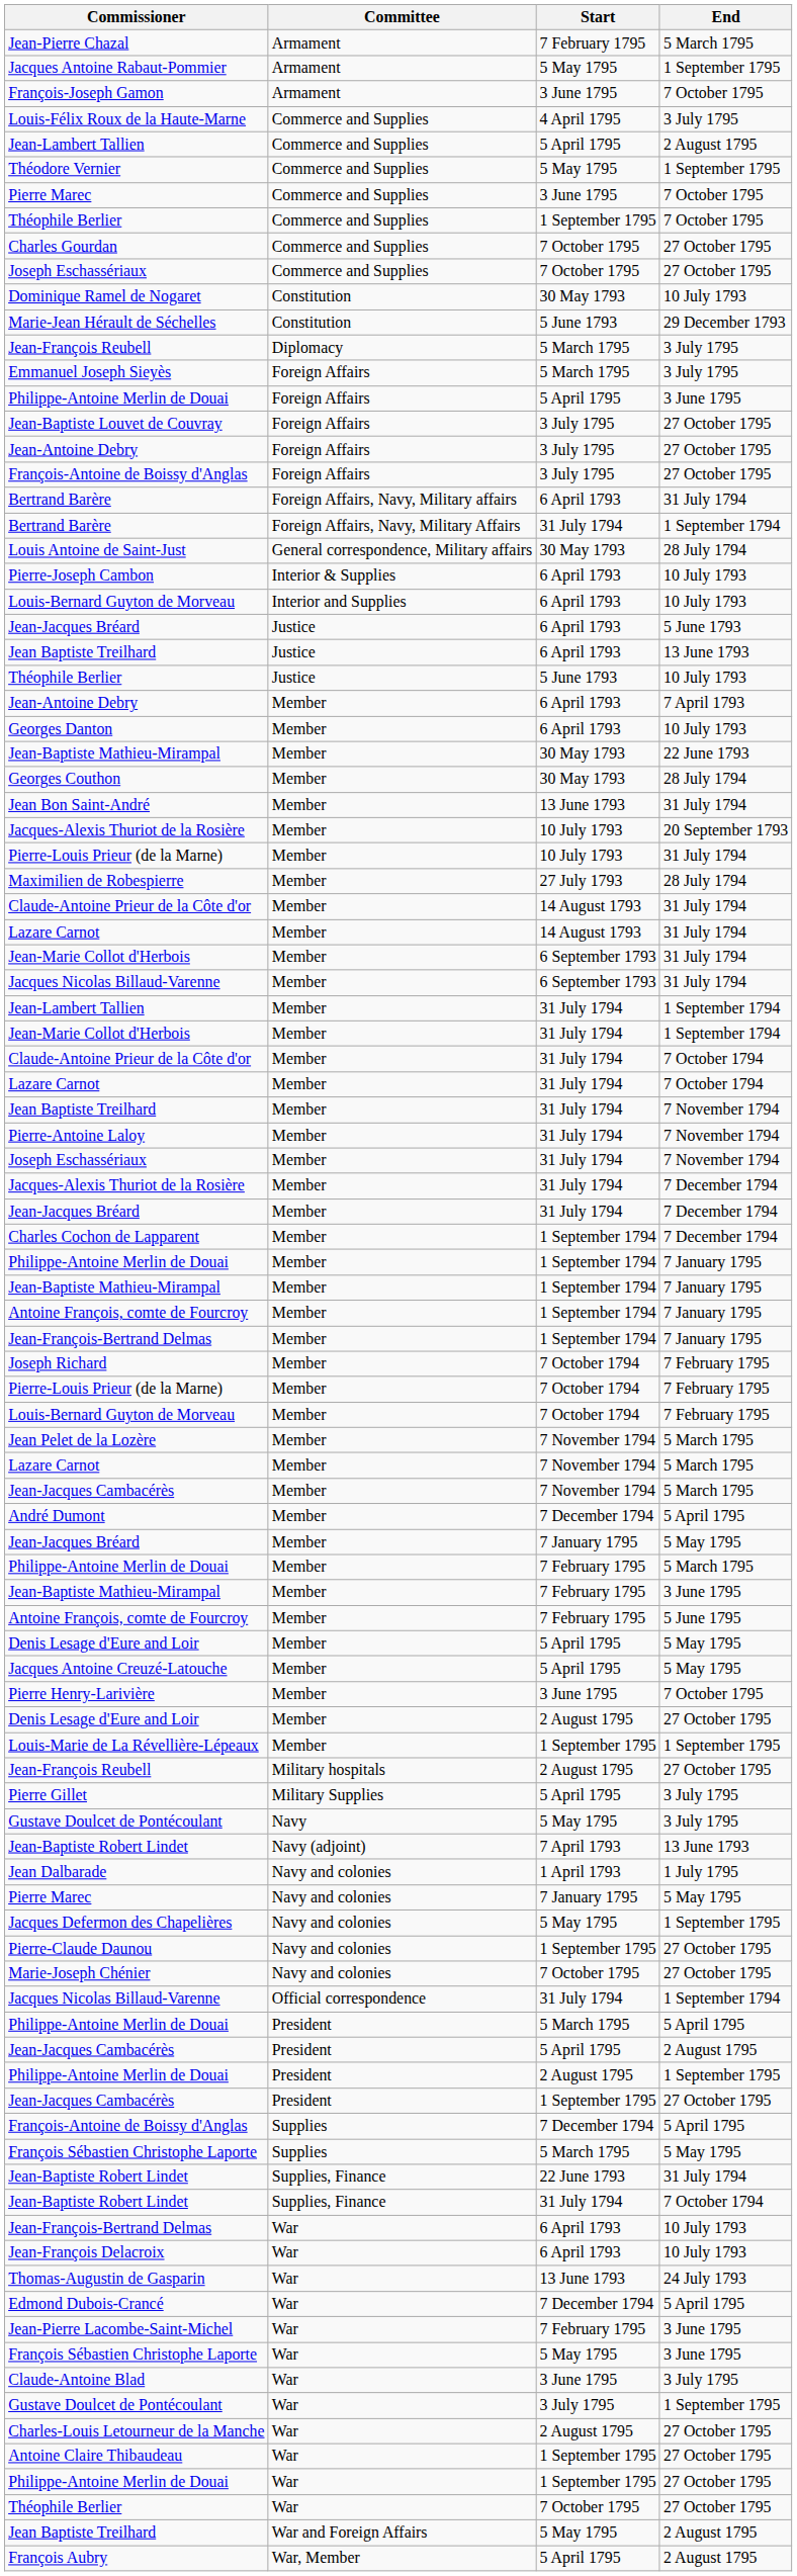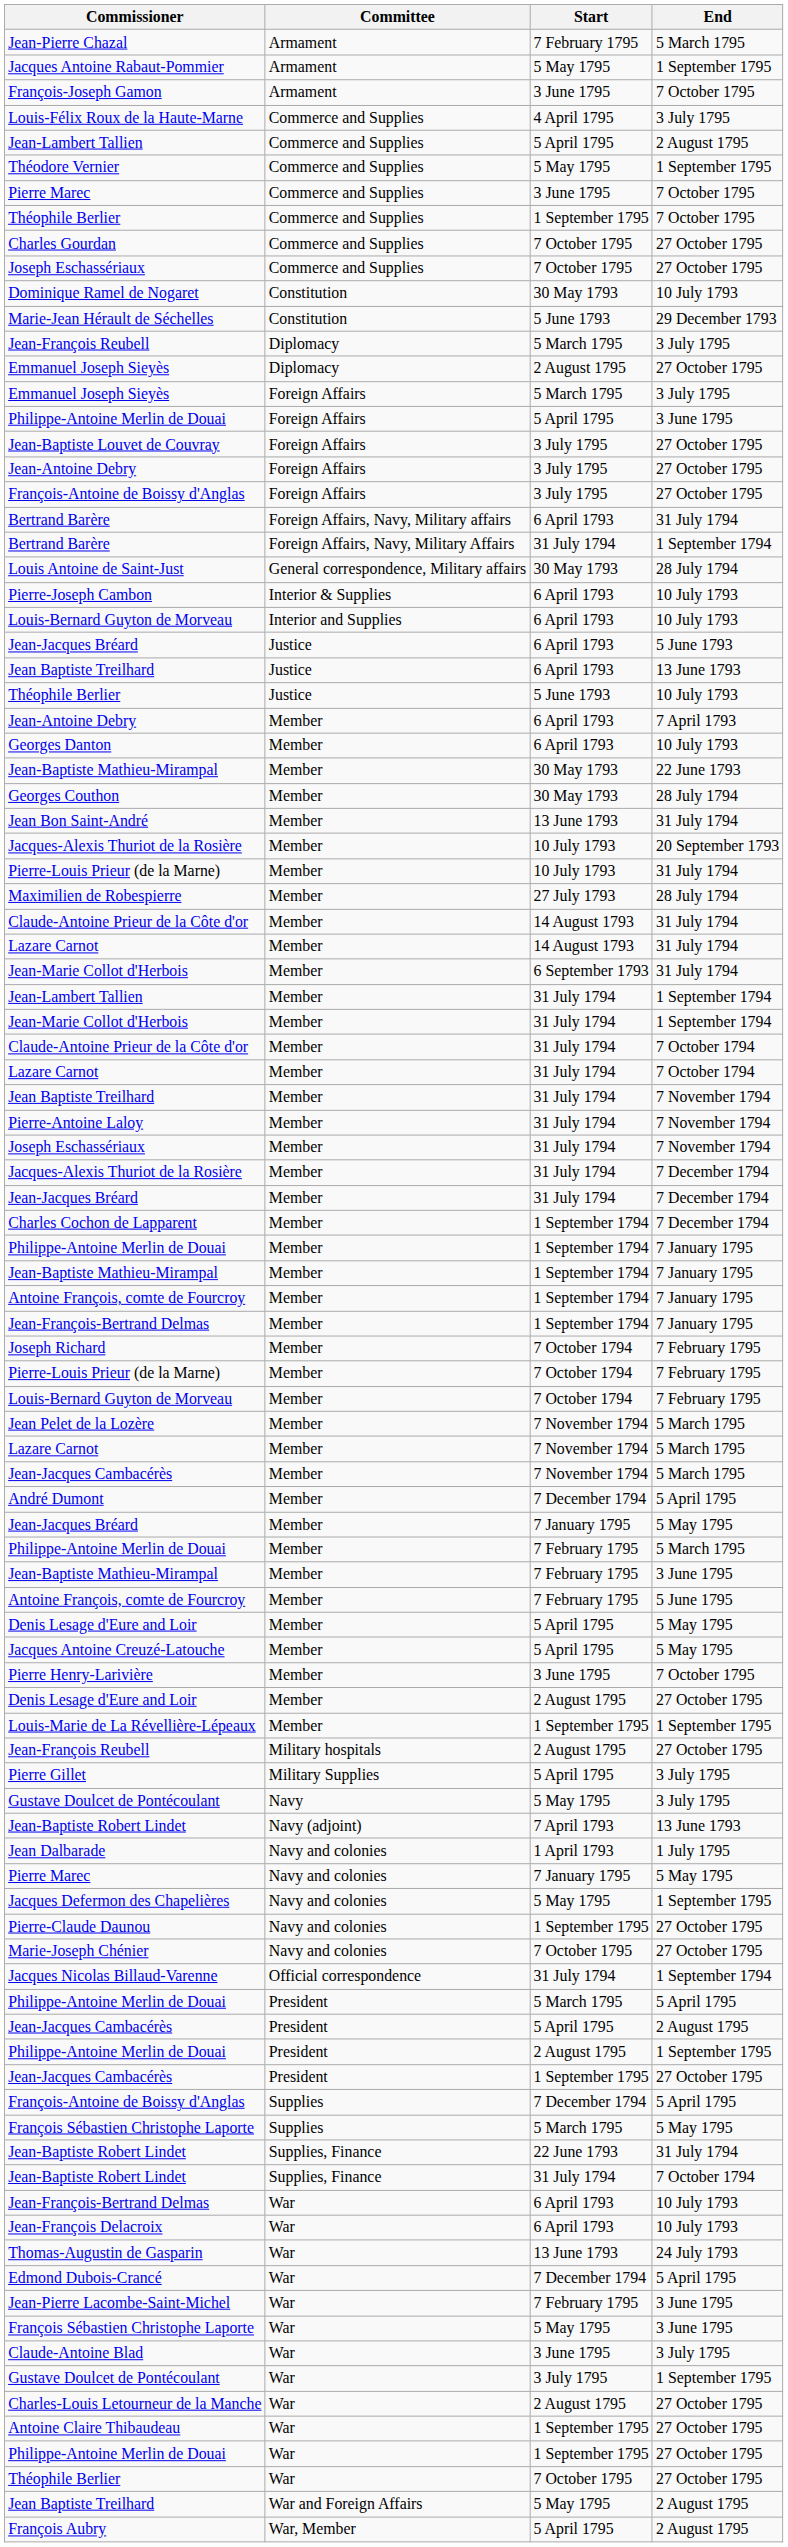 <table class="wikitable sortable">
 <tr>
 <th>Commissioner</th>
 <th>Committee</th>
 <th>Start</th>
 <th>End</th>
 </tr>
 <tr>
 <td><a href='#'>Jean-Pierre Chazal</a></td>
 <td>Armament</td>
 <td>7 February 1795</td>
 <td>5 March 1795</td>
 </tr>
 <tr>
 <td><a href='#'>Jacques Antoine Rabaut-Pommier</a></td>
 <td>Armament</td>
 <td>5 May 1795</td>
 <td>1 September 1795</td>
 </tr>
 <tr>
 <td><a href='#'>François-Joseph Gamon</a></td>
 <td>Armament</td>
 <td>3 June 1795</td>
 <td>7 October 1795</td>
 </tr>
 <tr>
 <td><a href='#'>Louis-Félix Roux de la Haute-Marne</a></td>
 <td>Commerce and Supplies</td>
 <td>4 April 1795</td>
 <td>3 July 1795</td>
 </tr>
 <tr>
 <td><a href='#'>Jean-Lambert Tallien</a></td>
 <td>Commerce and Supplies</td>
 <td>5 April 1795</td>
 <td>2 August 1795</td>
 </tr>
 <tr>
 <td><a href='#'>Théodore Vernier</a></td>
 <td>Commerce and Supplies</td>
 <td>5 May 1795</td>
 <td>1 September 1795</td>
 </tr>
 <tr>
 <td><a href='#'>Pierre Marec</a></td>
 <td>Commerce and Supplies</td>
 <td>3 June 1795</td>
 <td>7 October 1795</td>
 </tr>
 <tr>
 <td><a href='#'>Théophile Berlier</a></td>
 <td>Commerce and Supplies</td>
 <td>1 September 1795</td>
 <td>7 October 1795</td>
 </tr>
 <tr>
 <td><a href='#'>Charles Gourdan</a></td>
 <td>Commerce and Supplies</td>
 <td>7 October 1795</td>
 <td>27 October 1795</td>
 </tr>
 <tr>
 <td><a href='#'>Joseph Eschassériaux</a></td>
 <td>Commerce and Supplies</td>
 <td>7 October 1795</td>
 <td>27 October 1795</td>
 </tr>
 <tr>
 <td><a href='#'>Dominique Ramel de Nogaret</a></td>
 <td>Constitution</td>
 <td>30 May 1793</td>
 <td>10 July 1793</td>
 </tr>
 <tr>
 <td><a href='#'>Marie-Jean Hérault de Séchelles</a></td>
 <td>Constitution</td>
 <td>5 June 1793</td>
 <td>29 December 1793</td>
 </tr>
 <tr>
 <td Jean-François Rewbell><a href='#'>Jean-François Reubell</a></td>
 <td>Diplomacy</td>
 <td>5 March 1795</td>
 <td>3 July 1795</td>
+</tr>
+<tr>
+<td><a href='#'>Emmanuel Joseph Sieyès</a></td>
+<td>Diplomacy</td>
+<td>2 August 1795</td>
+<td>27 October 1795</td>
 </tr>
 <tr>
 <td><a href='#'>Emmanuel Joseph Sieyès</a></td>
 <td>Foreign Affairs</td>
 <td>5 March 1795</td>
 <td>3 July 1795</td>
 </tr>
 <tr>
 <td><a href='#'>Philippe-Antoine Merlin de Douai</a></td>
 <td>Foreign Affairs</td>
 <td>5 April 1795</td>
 <td>3 June 1795</td>
 </tr>
 <tr>
 <td><a href='#'>Jean-Baptiste Louvet de Couvray</a></td>
 <td>Foreign Affairs</td>
 <td>3 July 1795</td>
 <td>27 October 1795</td>
 </tr>
 <tr>
 <td><a href='#'>Jean-Antoine Debry</a></td>
 <td>Foreign Affairs</td>
 <td>3 July 1795</td>
 <td>27 October 1795</td>
 </tr>
 <tr>
 <td><a href='#'>François-Antoine de Boissy d'Anglas</a></td>
 <td>Foreign Affairs</td>
 <td>3 July 1795</td>
 <td>27 October 1795</td>
 </tr>
 <tr>
 <td><a href='#'>Bertrand Barère</a></td>
 <td>Foreign Affairs, Navy, Military affairs</td>
 <td>6 April 1793</td>
 <td>31 July 1794</td>
 </tr>
 <tr>
 <td><a href='#'>Bertrand Barère</a></td>
 <td>Foreign Affairs, Navy, Military Affairs</td>
 <td>31 July 1794</td>
 <td>1 September 1794</td>
 </tr>
 <tr>
 <td><a href='#'>Louis Antoine de Saint-Just</a></td>
 <td>General correspondence, Military affairs</td>
 <td>30 May 1793</td>
 <td>28 July 1794</td>
 </tr>
 <tr>
 <td><a href='#'>Pierre-Joseph Cambon</a></td>
 <td>Interior & Supplies</td>
 <td>6 April 1793</td>
 <td>10 July 1793</td>
 </tr>
 <tr>
 <td><a href='#'>Louis-Bernard Guyton de Morveau</a></td>
 <td>Interior and Supplies</td>
 <td>6 April 1793</td>
 <td>10 July 1793</td>
 </tr>
 <tr>
 <td><a href='#'>Jean-Jacques Bréard</a></td>
 <td>Justice</td>
 <td>6 April 1793</td>
 <td>5 June 1793</td>
 </tr>
 <tr>
 <td><a href='#'>Jean Baptiste Treilhard</a></td>
 <td>Justice</td>
 <td>6 April 1793</td>
 <td>13 June 1793</td>
 </tr>
 <tr>
 <td><a href='#'>Théophile Berlier</a></td>
 <td>Justice</td>
 <td>5 June 1793</td>
 <td>10 July 1793</td>
 </tr>
 <tr>
 <td><a href='#'>Jean-Antoine Debry</a></td>
 <td>Member</td>
 <td>6 April 1793</td>
 <td>7 April 1793</td>
 </tr>
 <tr>
 <td><a href='#'>Georges Danton</a></td>
 <td>Member</td>
 <td>6 April 1793</td>
 <td>10 July 1793</td>
 </tr>
 <tr>
 <td><a href='#'>Jean-Baptiste Mathieu-Mirampal</a></td>
 <td>Member</td>
 <td>30 May 1793</td>
 <td>22 June 1793</td>
 </tr>
 <tr>
 <td><a href='#'>Georges Couthon</a></td>
 <td>Member</td>
 <td>30 May 1793</td>
 <td>28 July 1794</td>
 </tr>
 <tr>
 <td><a href='#'>Jean Bon Saint-André</a></td>
 <td>Member</td>
 <td>13 June 1793</td>
 <td>31 July 1794</td>
 </tr>
 <tr>
 <td><a href='#'>Jacques-Alexis Thuriot de la Rosière</a></td>
 <td>Member</td>
 <td>10 July 1793</td>
 <td>20 September 1793</td>
 </tr>
 <tr>
 <td><a href='#'>Pierre-Louis Prieur</a> (de la Marne)</td>
 <td>Member</td>
 <td>10 July 1793</td>
 <td>31 July 1794</td>
 </tr>
 <tr>
 <td><a href='#'>Maximilien de Robespierre</a></td>
 <td>Member</td>
 <td>27 July 1793</td>
 <td>28 July 1794</td>
 </tr>
 <tr>
 <td><a href='#'>Claude-Antoine Prieur de la Côte d'or</a></td>
 <td>Member</td>
 <td>14 August 1793</td>
 <td>31 July 1794</td>
 </tr>
 <tr>
 <td><a href='#'>Lazare Carnot</a></td>
 <td>Member</td>
 <td>14 August 1793</td>
 <td>31 July 1794</td>
 </tr>
 <tr>
 <td><a href='#'>Jean-Marie Collot d'Herbois</a></td>
-<td>Member</td>
-<td>6 September 1793</td>
-<td>31 July 1794</td>
-</tr>
-<tr>
-<td><a href='#'>Jacques Nicolas Billaud-Varenne</a></td>
 <td>Member</td>
 <td>6 September 1793</td>
 <td>31 July 1794</td>
 </tr>
 <tr>
 <td><a href='#'>Jean-Lambert Tallien</a></td>
 <td>Member</td>
 <td>31 July 1794</td>
 <td>1 September 1794</td>
 </tr>
 <tr>
 <td><a href='#'>Jean-Marie Collot d'Herbois</a></td>
 <td>Member</td>
 <td>31 July 1794</td>
 <td>1 September 1794</td>
 </tr>
 <tr>
 <td><a href='#'>Claude-Antoine Prieur de la Côte d'or</a></td>
 <td>Member</td>
 <td>31 July 1794</td>
 <td>7 October 1794</td>
 </tr>
 <tr>
 <td><a href='#'>Lazare Carnot</a></td>
 <td>Member</td>
 <td>31 July 1794</td>
 <td>7 October 1794</td>
 </tr>
 <tr>
 <td><a href='#'>Jean Baptiste Treilhard</a></td>
 <td>Member</td>
 <td>31 July 1794</td>
 <td>7 November 1794</td>
 </tr>
 <tr>
 <td><a href='#'>Pierre-Antoine Laloy</a></td>
 <td>Member</td>
 <td>31 July 1794</td>
 <td>7 November 1794</td>
 </tr>
 <tr>
 <td><a href='#'>Joseph Eschassériaux</a></td>
 <td>Member</td>
 <td>31 July 1794</td>
 <td>7 November 1794</td>
 </tr>
 <tr>
 <td><a href='#'>Jacques-Alexis Thuriot de la Rosière</a></td>
 <td>Member</td>
 <td>31 July 1794</td>
 <td>7 December 1794</td>
 </tr>
 <tr>
 <td><a href='#'>Jean-Jacques Bréard</a></td>
 <td>Member</td>
 <td>31 July 1794</td>
 <td>7 December 1794</td>
 </tr>
 <tr>
 <td><a href='#'>Charles Cochon de Lapparent</a></td>
 <td>Member</td>
 <td>1 September 1794</td>
 <td>7 December 1794</td>
 </tr>
 <tr>
 <td><a href='#'>Philippe-Antoine Merlin de Douai</a></td>
 <td>Member</td>
 <td>1 September 1794</td>
 <td>7 January 1795</td>
 </tr>
 <tr>
 <td><a href='#'>Jean-Baptiste Mathieu-Mirampal</a></td>
 <td>Member</td>
 <td>1 September 1794</td>
 <td>7 January 1795</td>
 </tr>
 <tr>
 <td><a href='#'>Antoine François, comte de Fourcroy</a></td>
 <td>Member</td>
 <td>1 September 1794</td>
 <td>7 January 1795</td>
 </tr>
 <tr>
 <td><a href='#'>Jean-François-Bertrand Delmas</a></td>
 <td>Member</td>
 <td>1 September 1794</td>
 <td>7 January 1795</td>
 </tr>
 <tr>
 <td><a href='#'>Joseph Richard</a></td>
 <td>Member</td>
 <td>7 October 1794</td>
 <td>7 February 1795</td>
 </tr>
 <tr>
 <td><a href='#'>Pierre-Louis Prieur</a> (de la Marne)</td>
 <td>Member</td>
 <td>7 October 1794</td>
 <td>7 February 1795</td>
 </tr>
 <tr>
 <td><a href='#'>Louis-Bernard Guyton de Morveau</a></td>
 <td>Member</td>
 <td>7 October 1794</td>
 <td>7 February 1795</td>
 </tr>
 <tr>
 <td><a href='#'>Jean Pelet de la Lozère</a></td>
 <td>Member</td>
 <td>7 November 1794</td>
 <td>5 March 1795</td>
 </tr>
 <tr>
 <td><a href='#'>Lazare Carnot</a></td>
 <td>Member</td>
 <td>7 November 1794</td>
 <td>5 March 1795</td>
 </tr>
 <tr>
 <td><a href='#'>Jean-Jacques Cambacérès</a></td>
 <td>Member</td>
 <td>7 November 1794</td>
 <td>5 March 1795</td>
 </tr>
 <tr>
 <td><a href='#'>André Dumont</a></td>
 <td>Member</td>
 <td>7 December 1794</td>
 <td>5 April 1795</td>
 </tr>
 <tr>
 <td><a href='#'>Jean-Jacques Bréard</a></td>
 <td>Member</td>
 <td>7 January 1795</td>
 <td>5 May 1795</td>
 </tr>
 <tr>
 <td><a href='#'>Philippe-Antoine Merlin de Douai</a></td>
 <td>Member</td>
 <td>7 February 1795</td>
 <td>5 March 1795</td>
 </tr>
 <tr>
 <td><a href='#'>Jean-Baptiste Mathieu-Mirampal</a></td>
 <td>Member</td>
 <td>7 February 1795</td>
 <td>3 June 1795</td>
 </tr>
 <tr>
 <td><a href='#'>Antoine François, comte de Fourcroy</a></td>
 <td>Member</td>
 <td>7 February 1795</td>
 <td>5 June 1795</td>
 </tr>
 <tr>
 <td><a href='#'>Denis Lesage d'Eure and Loir</a></td>
 <td>Member</td>
 <td>5 April 1795</td>
 <td>5 May 1795</td>
 </tr>
 <tr>
 <td><a href='#'>Jacques Antoine Creuzé-Latouche</a></td>
 <td>Member</td>
 <td>5 April 1795</td>
 <td>5 May 1795</td>
 </tr>
 <tr>
 <td><a href='#'>Pierre Henry-Larivière</a></td>
 <td>Member</td>
 <td>3 June 1795</td>
 <td>7 October 1795</td>
 </tr>
 <tr>
 <td><a href='#'>Denis Lesage d'Eure and Loir</a></td>
 <td>Member</td>
 <td>2 August 1795</td>
 <td>27 October 1795</td>
 </tr>
 <tr>
 <td><a href='#'>Louis-Marie de La Révellière-Lépeaux</a></td>
 <td>Member</td>
 <td>1 September 1795</td>
 <td>1 September 1795</td>
 </tr>
 <tr>
 <td><a href='#'>Jean-François Reubell</a></td>
 <td>Military hospitals</td>
 <td>2 August 1795</td>
 <td>27 October 1795</td>
 </tr>
 <tr>
 <td><a href='#'>Pierre Gillet</a></td>
 <td>Military Supplies</td>
 <td>5 April 1795</td>
 <td>3 July 1795</td>
 </tr>
 <tr>
 <td><a href='#'>Gustave Doulcet de Pontécoulant</a></td>
 <td>Navy</td>
 <td>5 May 1795</td>
 <td>3 July 1795</td>
 </tr>
 <tr>
 <td><a href='#'>Jean-Baptiste Robert Lindet</a></td>
 <td>Navy (adjoint)</td>
 <td>7 April 1793</td>
 <td>13 June 1793</td>
 </tr>
 <tr>
 <td><a href='#'>Jean Dalbarade</a></td>
 <td>Navy and colonies</td>
 <td>1 April 1793</td>
 <td>1 July 1795</td>
 </tr>
 <tr>
 <td><a href='#'>Pierre Marec</a></td>
 <td>Navy and colonies</td>
 <td>7 January 1795</td>
 <td>5 May 1795</td>
 </tr>
 <tr>
 <td><a href='#'>Jacques Defermon des Chapelières</a></td>
 <td>Navy and colonies</td>
 <td>5 May 1795</td>
 <td>1 September 1795</td>
 </tr>
 <tr>
 <td><a href='#'>Pierre-Claude Daunou</a></td>
 <td>Navy and colonies</td>
 <td>1 September 1795</td>
 <td>27 October 1795</td>
 </tr>
 <tr>
 <td><a href='#'>Marie-Joseph Chénier</a></td>
 <td>Navy and colonies</td>
 <td>7 October 1795</td>
 <td>27 October 1795</td>
 </tr>
 <tr>
 <td><a href='#'>Jacques Nicolas Billaud-Varenne</a></td>
 <td>Official correspondence</td>
 <td>31 July 1794</td>
 <td>1 September 1794</td>
 </tr>
 <tr>
 <td><a href='#'>Philippe-Antoine Merlin de Douai</a></td>
 <td>President</td>
 <td>5 March 1795</td>
 <td>5 April 1795</td>
 </tr>
 <tr>
 <td><a href='#'>Jean-Jacques Cambacérès</a></td>
 <td>President</td>
 <td>5 April 1795</td>
 <td>2 August 1795</td>
 </tr>
 <tr>
 <td><a href='#'>Philippe-Antoine Merlin de Douai</a></td>
 <td>President</td>
 <td>2 August 1795</td>
 <td>1 September 1795</td>
 </tr>
 <tr>
 <td><a href='#'>Jean-Jacques Cambacérès</a></td>
 <td>President</td>
 <td>1 September 1795</td>
 <td>27 October 1795</td>
 </tr>
 <tr>
 <td><a href='#'>François-Antoine de Boissy d'Anglas</a></td>
 <td>Supplies</td>
 <td>7 December 1794</td>
 <td>5 April 1795</td>
 </tr>
 <tr>
 <td><a href='#'>François Sébastien Christophe Laporte</a></td>
 <td>Supplies</td>
 <td>5 March 1795</td>
 <td>5 May 1795</td>
 </tr>
 <tr>
 <td><a href='#'>Jean-Baptiste Robert Lindet</a></td>
 <td>Supplies, Finance</td>
 <td>22 June 1793</td>
 <td>31 July 1794</td>
 </tr>
 <tr>
 <td><a href='#'>Jean-Baptiste Robert Lindet</a></td>
 <td>Supplies, Finance</td>
 <td>31 July 1794</td>
 <td>7 October 1794</td>
 </tr>
 <tr>
 <td><a href='#'>Jean-François-Bertrand Delmas</a></td>
 <td>War</td>
 <td>6 April 1793</td>
 <td>10 July 1793</td>
 </tr>
 <tr>
 <td><a href='#'>Jean-François Delacroix</a></td>
 <td>War</td>
 <td>6 April 1793</td>
 <td>10 July 1793</td>
 </tr>
 <tr>
 <td><a href='#'>Thomas-Augustin de Gasparin</a></td>
 <td>War</td>
 <td>13 June 1793</td>
 <td>24 July 1793</td>
 </tr>
 <tr>
 <td><a href='#'>Edmond Dubois-Crancé</a></td>
 <td>War</td>
 <td>7 December 1794</td>
 <td>5 April 1795</td>
 </tr>
 <tr>
 <td><a href='#'>Jean-Pierre Lacombe-Saint-Michel</a></td>
 <td>War</td>
 <td>7 February 1795</td>
 <td>3 June 1795</td>
 </tr>
 <tr>
 <td><a href='#'>François Sébastien Christophe Laporte</a></td>
 <td>War</td>
 <td>5 May 1795</td>
 <td>3 June 1795</td>
 </tr>
 <tr>
 <td><a href='#'>Claude-Antoine Blad</a></td>
 <td>War</td>
 <td>3 June 1795</td>
 <td>3 July 1795</td>
 </tr>
 <tr>
 <td><a href='#'>Gustave Doulcet de Pontécoulant</a></td>
 <td>War</td>
 <td>3 July 1795</td>
 <td>1 September 1795</td>
 </tr>
 <tr>
 <td><a href='#'>Charles-Louis Letourneur de la Manche</a></td>
 <td>War</td>
 <td>2 August 1795</td>
 <td>27 October 1795</td>
 </tr>
 <tr>
 <td><a href='#'>Antoine Claire Thibaudeau</a></td>
 <td>War</td>
 <td>1 September 1795</td>
 <td>27 October 1795</td>
 </tr>
 <tr>
 <td><a href='#'>Philippe-Antoine Merlin de Douai</a></td>
 <td>War</td>
 <td>1 September 1795</td>
 <td>27 October 1795</td>
 </tr>
 <tr>
 <td><a href='#'>Théophile Berlier</a></td>
 <td>War</td>
 <td>7 October 1795</td>
 <td>27 October 1795</td>
 </tr>
 <tr>
 <td><a href='#'>Jean Baptiste Treilhard</a></td>
 <td>War and Foreign Affairs</td>
 <td>5 May 1795</td>
 <td>2 August 1795</td>
 </tr>
 <tr>
 <td><a href='#'>François Aubry</a></td>
 <td>War,  Member</td>
 <td>5 April 1795</td>
 <td>2 August 1795</td>
 </tr>
 </table>
